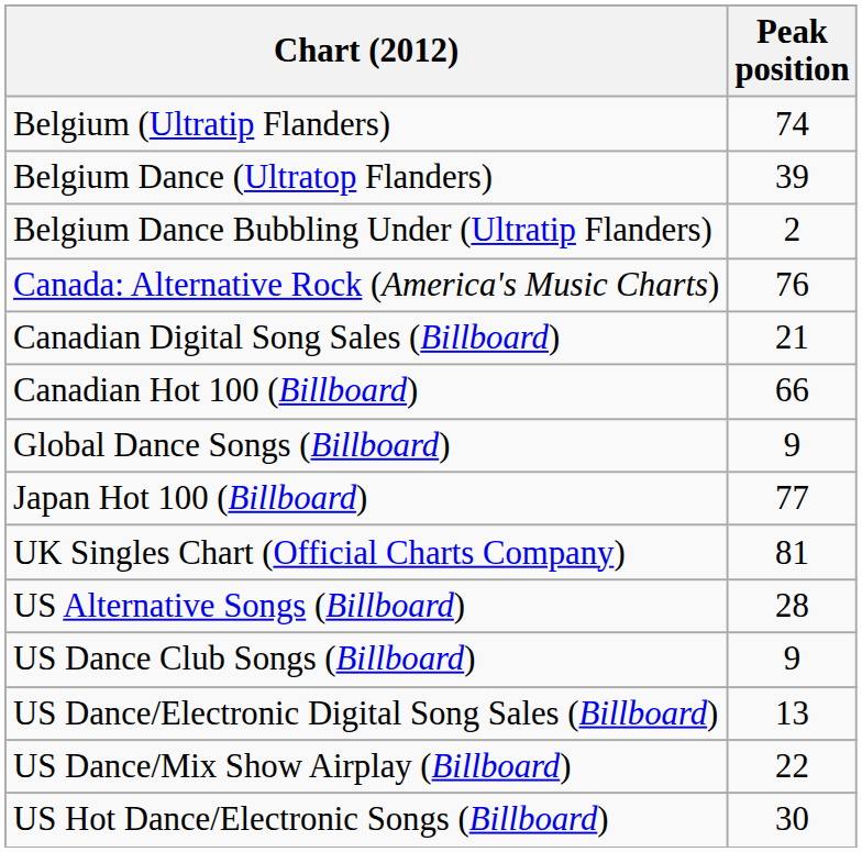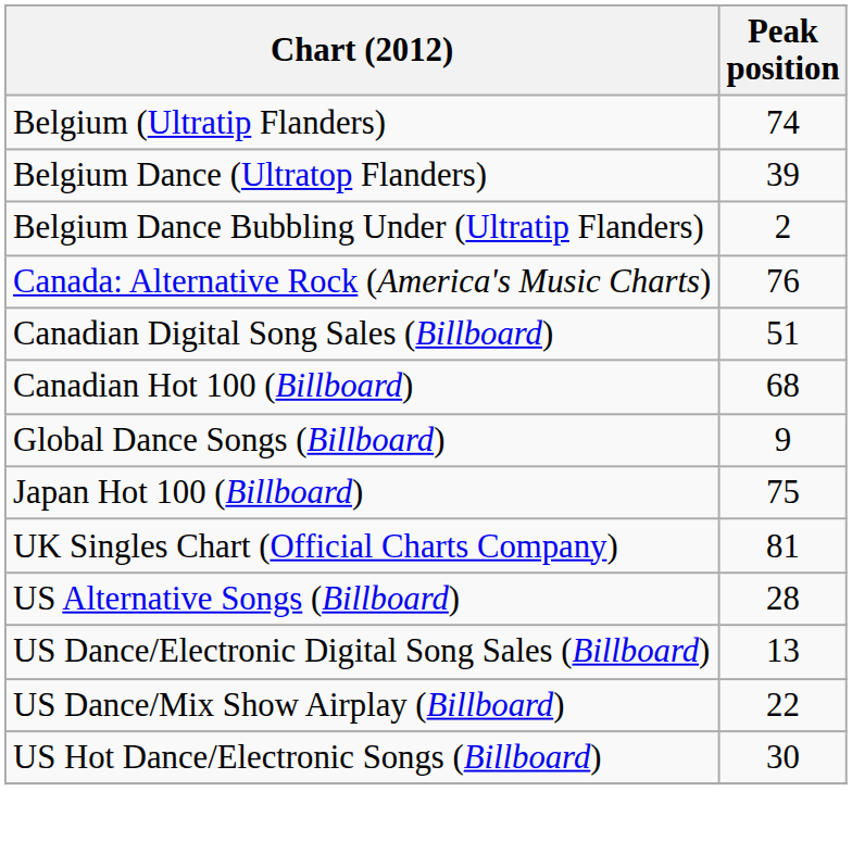 <table class="wikitable sortable">
 <tr>
 <th>Chart (2012)</th>
 <th>Peak<br>position</th>
 </tr>
 <tr>
 <td>Belgium (<a href='#'>Ultratip</a> Flanders)</td>
 <td style="text-align:center;">74</td>
 </tr>
 <tr>
 <td>Belgium Dance (<a href='#'>Ultratop</a> Flanders)</td>
 <td style="text-align:center;">39</td>
 </tr>
 <tr>
 <td>Belgium Dance Bubbling Under (<a href='#'>Ultratip</a> Flanders)</td>
 <td style="text-align:center;">2</td>
 </tr>
 <tr>
 <td><a href='#'>Canada: Alternative Rock</a> (<em>America's Music Charts</em>)</td>
 <td style="text-align:center;">76</td>
 </tr>
 <tr>
 <td>Canadian Digital Song Sales (<em><a href='#'>Billboard</a></em>)</td>
-<td style="text-align:center;">21</td>
+<td style="text-align:center;">51</td>
 </tr>
 <tr>
 <td>Canadian Hot 100 (<em><a href='#'>Billboard</a></em>)</td>
-<td style="text-align:center;">66</td>
+<td style="text-align:center;">68</td>
 </tr>
 <tr>
 <td>Global Dance Songs (<em><a href='#'>Billboard</a></em>)</td>
 <td style="text-align:center;">9</td>
 </tr>
 <tr>
 <td>Japan Hot 100 (<em><a href='#'>Billboard</a></em>)</td>
-<td style="text-align:center;">77</td>
+<td style="text-align:center;">75</td>
 </tr>
 <tr>
 <td>UK Singles Chart (<a href='#'>Official Charts Company</a>)</td>
 <td style="text-align:center;">81</td>
 </tr>
 <tr>
 <td>US <a href='#'>Alternative Songs</a> (<em><a href='#'>Billboard</a></em>)</td>
 <td style="text-align:center;">28</td>
-</tr>
-<tr>
-<td>US Dance Club Songs (<em><a href='#'>Billboard</a></em>)</td>
-<td style="text-align:center;">9</td>
 </tr>
 <tr>
 <td>US Dance/Electronic Digital Song Sales (<em><a href='#'>Billboard</a></em>)</td>
 <td style="text-align:center;">13</td>
 </tr>
 <tr>
 <td>US Dance/Mix Show Airplay (<em><a href='#'>Billboard</a></em>)</td>
 <td style="text-align:center;">22</td>
 </tr>
 <tr>
 <td>US Hot Dance/Electronic Songs (<em><a href='#'>Billboard</a></em>)</td>
 <td style="text-align:center;">30</td>
 </tr>
 <tr>
 </tr>
 </table>
